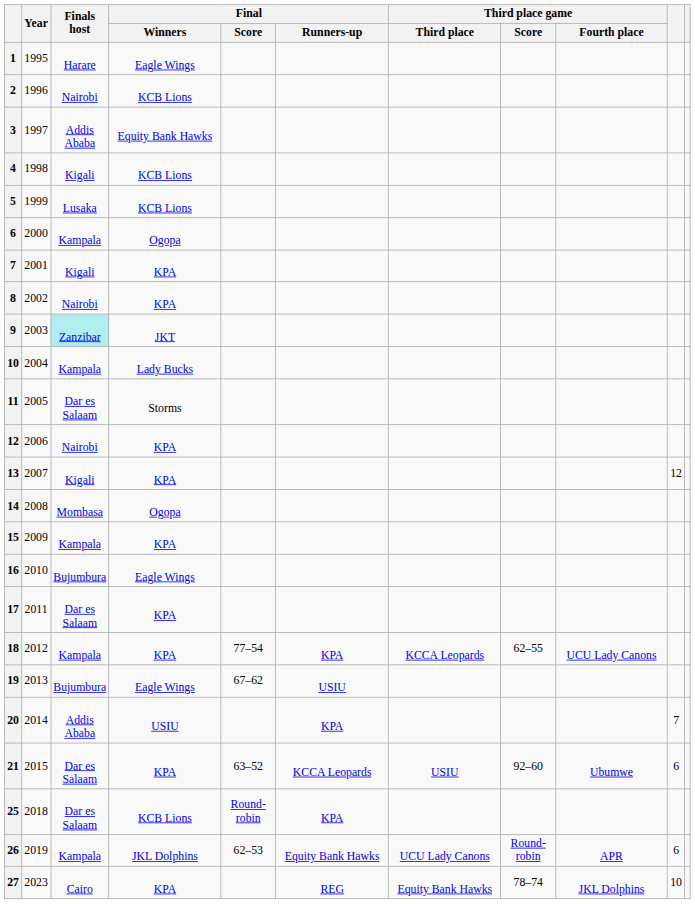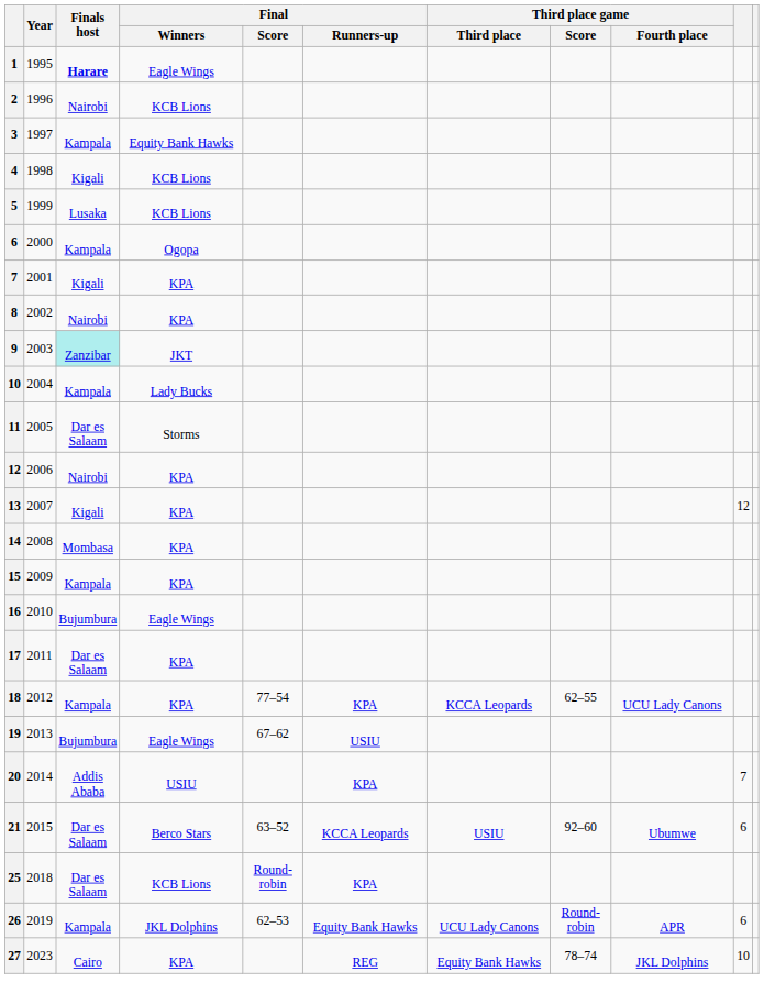 <table class="wikitable sortable" style="font-size:93%; text-align:center; width:;">
 <tr>
 <th rowspan="2" style="width:;"></th>
 <th rowspan="2" style="width:;">Year</th>
 <th rowspan="2" style="width:60;">Finals host</th>
 <th colspan="3">Final</th>
 <th colspan="3">Third place game</th>
 <th rowspan="2" style="width:;"></th>
 <th rowspan="2" class="unsortable" style="width:;"></th>
 </tr>
 <tr>
 <th width="170px">Winners</th>
 <th width="70px">Score</th>
 <th width="170px">Runners-up</th>
 <th width="170px">Third place</th>
 <th width="70px">Score</th>
 <th width="170px">Fourth place</th>
 </tr>
 <tr>
 <th>1</th>
 <td>1995</td>
-<td><br><a href='#'>Harare</a></td>
+<td><strong><br><a href='#'>Harare</a></strong></td>
 <td><br><a href='#'>Eagle Wings</a></td>
 <td></td>
 <td></td>
 <td></td>
 <td></td>
 <td></td>
 <td></td>
 <td></td>
 </tr>
 <tr>
 <th>2</th>
 <td>1996</td>
 <td><br><a href='#'>Nairobi</a></td>
 <td><br><a href='#'>KCB Lions</a></td>
 <td></td>
 <td></td>
 <td></td>
 <td></td>
 <td></td>
 <td></td>
 <td></td>
 </tr>
 <tr>
 <th>3</th>
 <td>1997</td>
-<td><br><a href='#'>Addis Ababa</a></td>
+<td><br><a href='#'>Kampala</a></td>
 <td><br><a href='#'>Equity Bank Hawks</a></td>
 <td></td>
 <td></td>
 <td></td>
 <td></td>
 <td></td>
 <td></td>
 <td></td>
 </tr>
 <tr>
 <th>4</th>
 <td>1998</td>
 <td><br><a href='#'>Kigali</a></td>
 <td><br><a href='#'>KCB Lions</a></td>
 <td></td>
 <td></td>
 <td></td>
 <td></td>
 <td></td>
 <td></td>
 <td></td>
 </tr>
 <tr>
 <th>5</th>
 <td>1999</td>
 <td><br><a href='#'>Lusaka</a></td>
 <td><br><a href='#'>KCB Lions</a></td>
 <td></td>
 <td></td>
 <td></td>
 <td></td>
 <td></td>
 <td></td>
 <td></td>
 </tr>
 <tr>
 <th>6</th>
 <td>2000</td>
 <td><br><a href='#'>Kampala</a></td>
 <td><br><a href='#'>Ogopa</a></td>
 <td></td>
 <td></td>
 <td></td>
 <td></td>
 <td></td>
 <td></td>
 <td></td>
 </tr>
 <tr>
 <th>7</th>
 <td>2001</td>
 <td><br><a href='#'>Kigali</a></td>
 <td><br><a href='#'>KPA</a></td>
 <td></td>
 <td></td>
 <td></td>
 <td></td>
 <td></td>
 <td></td>
 <td></td>
 </tr>
 <tr>
 <th>8</th>
 <td>2002</td>
 <td><br><a href='#'>Nairobi</a></td>
 <td><br><a href='#'>KPA</a></td>
 <td></td>
 <td></td>
 <td></td>
 <td></td>
 <td></td>
 <td></td>
 <td></td>
 </tr>
 <tr>
 <th>9</th>
 <td>2003</td>
 <td style="background: paleturquoise;"><br><a href='#'>Zanzibar</a></td>
 <td><br><a href='#'>JKT</a></td>
 <td></td>
 <td></td>
 <td></td>
 <td></td>
 <td></td>
 <td></td>
 <td></td>
 </tr>
 <tr>
 <th>10</th>
 <td>2004</td>
 <td><br><a href='#'>Kampala</a></td>
 <td><br><a href='#'>Lady Bucks</a></td>
 <td></td>
 <td></td>
 <td></td>
 <td></td>
 <td></td>
 <td></td>
 <td></td>
 </tr>
 <tr>
 <th>11</th>
 <td>2005</td>
 <td><br><a href='#'>Dar es Salaam</a></td>
 <td><br>Storms</td>
 <td></td>
 <td></td>
 <td></td>
 <td></td>
 <td></td>
 <td></td>
 <td></td>
 </tr>
 <tr>
 <th>12</th>
 <td>2006</td>
 <td><br><a href='#'>Nairobi</a></td>
 <td><br><a href='#'>KPA</a></td>
 <td></td>
 <td></td>
 <td></td>
 <td></td>
 <td></td>
 <td></td>
 <td></td>
 </tr>
 <tr>
 <th>13</th>
 <td>2007</td>
 <td><br><a href='#'>Kigali</a></td>
 <td><br><a href='#'>KPA</a></td>
 <td></td>
 <td></td>
 <td></td>
 <td></td>
 <td></td>
 <td>12</td>
 <td></td>
 </tr>
 <tr>
 <th>14</th>
 <td>2008</td>
 <td><br><a href='#'>Mombasa</a></td>
-<td><br><a href='#'>Ogopa</a></td>
+<td><br><a href='#'>KPA</a></td>
 <td></td>
 <td></td>
 <td></td>
 <td></td>
 <td></td>
 <td></td>
 <td></td>
 </tr>
 <tr>
 <th>15</th>
 <td>2009</td>
 <td><br><a href='#'>Kampala</a></td>
 <td><br><a href='#'>KPA</a></td>
 <td></td>
 <td></td>
 <td></td>
 <td></td>
 <td></td>
 <td></td>
 <td></td>
 </tr>
 <tr>
 <th>16</th>
 <td>2010</td>
 <td><br><a href='#'>Bujumbura</a></td>
 <td><br><a href='#'>Eagle Wings</a></td>
 <td></td>
 <td></td>
 <td></td>
 <td></td>
 <td></td>
 <td></td>
 <td></td>
 </tr>
 <tr>
 <th>17</th>
 <td>2011</td>
 <td><br><a href='#'>Dar es Salaam</a></td>
 <td><br><a href='#'>KPA</a></td>
 <td></td>
 <td></td>
 <td></td>
 <td></td>
 <td></td>
 <td></td>
 <td></td>
 </tr>
 <tr>
 <th>18</th>
 <td>2012</td>
 <td><br><a href='#'>Kampala</a></td>
 <td><br><a href='#'>KPA</a></td>
 <td>77–54</td>
 <td><br><a href='#'>KPA</a></td>
 <td><br><a href='#'>KCCA Leopards</a></td>
 <td>62–55</td>
 <td><br><a href='#'>UCU Lady Canons</a></td>
 <td></td>
 <td></td>
 </tr>
 <tr>
 <th>19</th>
 <td>2013</td>
 <td><br><a href='#'>Bujumbura</a></td>
 <td><br><a href='#'>Eagle Wings</a></td>
 <td>67–62</td>
 <td><br><a href='#'>USIU</a></td>
 <td></td>
 <td></td>
 <td></td>
 <td></td>
 <td></td>
 </tr>
 <tr>
 <th>20</th>
 <td>2014</td>
 <td><br><a href='#'>Addis Ababa</a></td>
 <td><br><a href='#'>USIU</a></td>
 <td></td>
 <td><br><a href='#'>KPA</a></td>
 <td></td>
 <td></td>
 <td></td>
 <td>7</td>
 <td></td>
 </tr>
 <tr>
 <th>21</th>
 <td>2015</td>
 <td><br><a href='#'>Dar es Salaam</a></td>
-<td><br><a href='#'>KPA</a></td>
+<td><br><a href='#'>Berco Stars</a></td>
 <td>63–52</td>
 <td><br><a href='#'>KCCA Leopards</a></td>
 <td><br><a href='#'>USIU</a></td>
 <td>92–60</td>
 <td><br><a href='#'>Ubumwe</a></td>
 <td>6</td>
 <td></td>
 </tr>
 <tr>
 <th>25</th>
 <td>2018</td>
 <td><br><a href='#'>Dar es Salaam</a></td>
 <td><br><a href='#'>KCB Lions</a></td>
 <td><a href='#'>Round-robin</a></td>
 <td><br><a href='#'>KPA</a></td>
 <td></td>
 <td></td>
 <td></td>
 <td></td>
 <td></td>
 </tr>
 <tr>
 <th>26</th>
 <td>2019</td>
 <td><br><a href='#'>Kampala</a></td>
 <td><br><a href='#'>JKL Dolphins</a></td>
 <td>62–53</td>
 <td><br><a href='#'>Equity Bank Hawks</a></td>
 <td><br><a href='#'>UCU Lady Canons</a></td>
 <td><a href='#'>Round-robin</a></td>
 <td><br><a href='#'>APR</a></td>
 <td>6</td>
 <td></td>
 </tr>
 <tr>
 <th>27</th>
 <td>2023</td>
 <td><br><a href='#'>Cairo</a></td>
 <td><br><a href='#'>KPA</a></td>
 <td></td>
 <td><br><a href='#'>REG</a></td>
 <td><br><a href='#'>Equity Bank Hawks</a></td>
 <td>78–74</td>
 <td><br><a href='#'>JKL Dolphins</a></td>
 <td>10</td>
 <td></td>
 </tr>
 </table>
